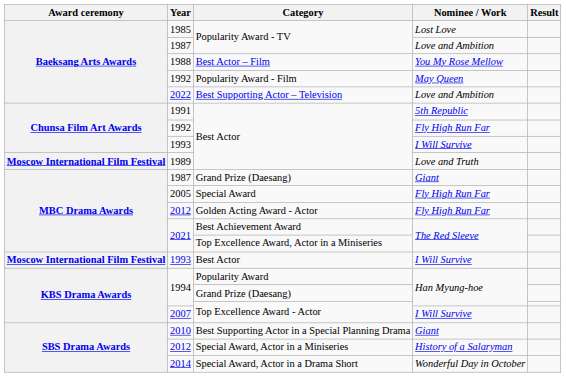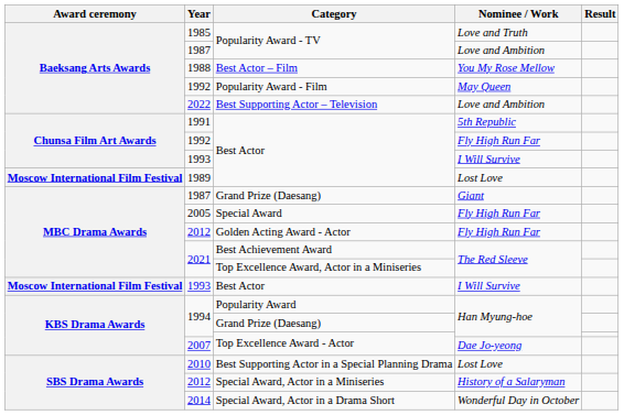 <table class="wikitable plainrowheaders sortable">
 <tr>
 <th scope="col">Award ceremony</th>
 <th scope="col">Year</th>
 <th scope="col">Category</th>
 <th scope="col">Nominee / Work</th>
 <th scope="col">Result</th>
 </tr>
 <tr>
 <th rowspan="5" scope="row"><a href='#'>Baeksang Arts Awards</a></th>
 <td style="text-align:center">1985</td>
 <td rowspan="2">Popularity Award - TV</td>
-<td><em>Lost Love</em></td>
+<td><em>Love and Truth</em></td>
 <td></td>
 </tr>
 <tr>
 <td style="text-align:center">1987</td>
 <td><em>Love and Ambition</em></td>
 <td></td>
 </tr>
 <tr>
 <td style="text-align:center">1988</td>
 <td><a href='#'>Best Actor – Film</a></td>
 <td><em><a href='#'>You My Rose Mellow</a></em></td>
 <td></td>
 </tr>
 <tr>
 <td style="text-align:center">1992</td>
 <td>Popularity Award - Film</td>
 <td><em><a href='#'>May Queen</a></em></td>
 <td></td>
 </tr>
 <tr>
 <td style="text-align:center"  rowspan="1"><a href='#'>2022</a></td>
 <td><a href='#'>Best Supporting Actor – Television</a></td>
 <td><em>Love and Ambition</em></td>
 <td></td>
 </tr>
 <tr>
 <th rowspan="3"scope="row"><a href='#'>Chunsa Film Art Awards</a></th>
 <td style="text-align:center">1991</td>
 <td rowspan="4">Best Actor</td>
 <td><em><a href='#'>5th Republic</a></em></td>
 <td></td>
 </tr>
 <tr>
 <td style="text-align:center">1992</td>
 <td><em><a href='#'>Fly High Run Far</a></em></td>
 <td></td>
 </tr>
 <tr>
 <td style="text-align:center">1993</td>
 <td><em><a href='#'>I Will Survive</a></em></td>
 <td></td>
 </tr>
 <tr>
 <th scope="row"><a href='#'>Moscow International Film Festival</a></th>
 <td style="text-align:center">1989</td>
-<td><em>Love and Truth</em></td>
+<td><em>Lost Love</em></td>
 <td></td>
 </tr>
 <tr>
 <th rowspan="5" scope="row"><a href='#'>MBC Drama Awards</a></th>
 <td style="text-align:center">1987</td>
 <td>Grand Prize (Daesang)</td>
 <td><em><a href='#'>Giant</a></em></td>
 <td></td>
 </tr>
 <tr>
 <td style="text-align:center">2005</td>
 <td>Special Award</td>
 <td><em><a href='#'>Fly High Run Far</a></em></td>
 <td></td>
 </tr>
 <tr>
 <td style="text-align:center"><a href='#'>2012</a></td>
 <td>Golden Acting Award - Actor</td>
 <td rowspan="1"><em><a href='#'>Fly High Run Far</a></em></td>
 <td></td>
 </tr>
 <tr>
 <td style="text-align:center" rowspan=2><a href='#'>2021</a></td>
 <td>Best Achievement Award</td>
 <td rowspan=2><em><a href='#'>The Red Sleeve</a></em></td>
 <td></td>
 </tr>
 <tr>
 <td>Top Excellence Award, Actor in a Miniseries</td>
 <td></td>
 </tr>
 <tr>
 <th scope="row"><a href='#'>Moscow International Film Festival</a></th>
 <td style="text-align:center"><a href='#'>1993</a></td>
 <td>Best Actor</td>
 <td><em><a href='#'>I Will Survive</a></em></td>
 <td></td>
 </tr>
 <tr>
 <th rowspan="4" scope="row"><a href='#'>KBS Drama Awards</a></th>
 <td rowspan="3" style="text-align:center">1994</td>
 <td>Popularity Award</td>
 <td rowspan="3"><em>Han Myung-hoe</em></td>
 <td></td>
 </tr>
 <tr>
 <td>Grand Prize (Daesang)</td>
 <td></td>
 </tr>
 <tr>
 <td rowspan="2">Top Excellence Award - Actor</td>
 <td></td>
 </tr>
 <tr>
 <td style="text-align:center"><a href='#'>2007</a></td>
-<td><em><a href='#'>I Will Survive</a></em></td>
+<td><em><a href='#'>Dae Jo-yeong</a></em></td>
 <td></td>
 </tr>
 <tr>
 <th rowspan="3" scope="row"><a href='#'>SBS Drama Awards</a></th>
 <td style="text-align:center"><a href='#'>2010</a></td>
 <td>Best Supporting Actor in a Special Planning Drama</td>
-<td><em><a href='#'>Giant</a></em></td>
+<td><em>Lost Love</em></td>
 <td></td>
 </tr>
 <tr>
 <td style="text-align:center"><a href='#'>2012</a></td>
 <td>Special Award, Actor in a Miniseries</td>
 <td><em><a href='#'>History of a Salaryman</a></em></td>
 <td></td>
 </tr>
 <tr>
 <td style="text-align:center"><a href='#'>2014</a></td>
 <td>Special Award, Actor in a Drama Short</td>
 <td><em>Wonderful Day in October</em></td>
 <td></td>
 </tr>
 </table>
